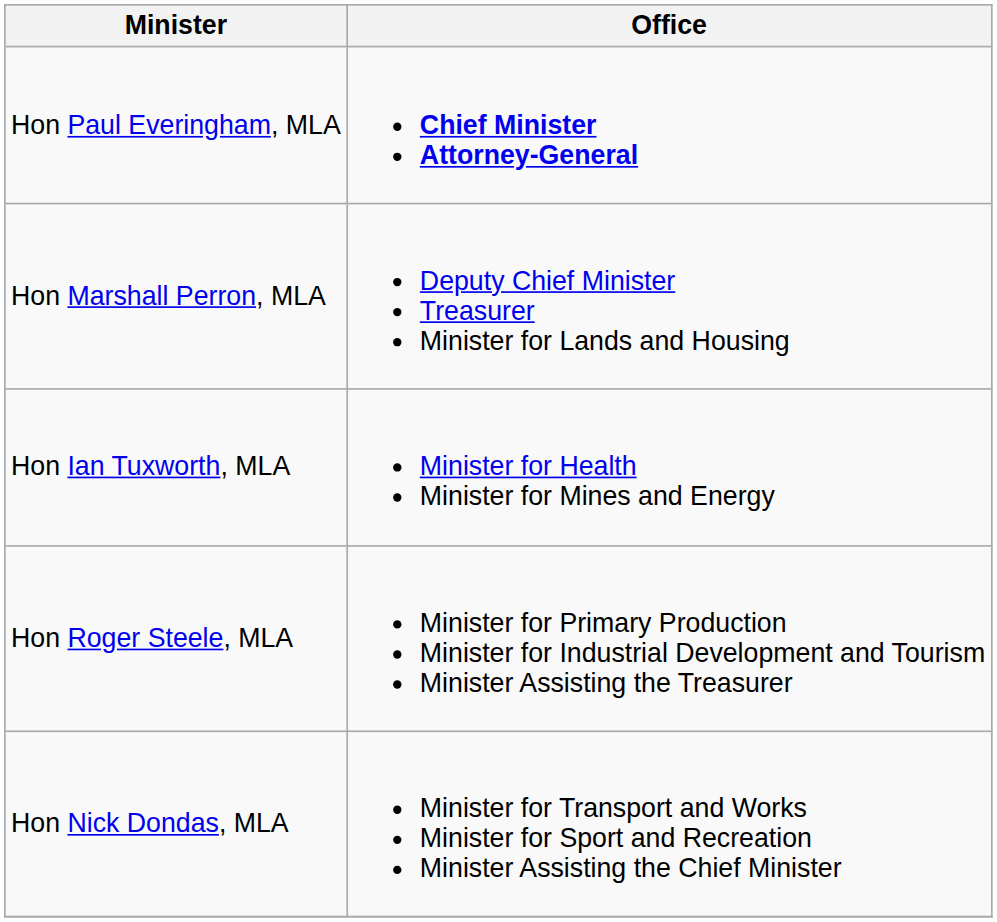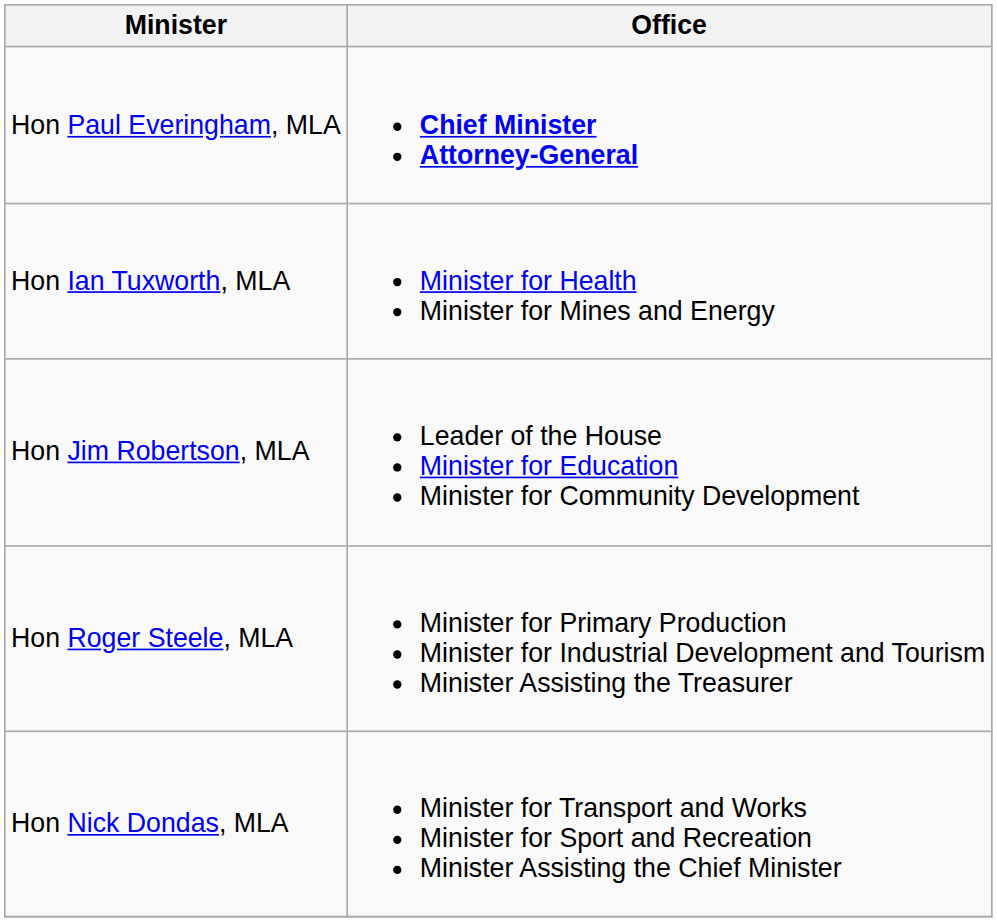 <table class="wikitable">
 <tr>
 <th>Minister</th>
 <th>Office</th>
 </tr>
 <tr>
 <td>Hon <a href='#'>Paul Everingham</a>, MLA</td>
 <td><strong><br><ul><li><a href='#'>Chief Minister</a></li><li><a href='#'>Attorney-General</a></li></ul></strong></td>
 </tr>
 <tr>
-<td>Hon <a href='#'>Marshall Perron</a>, MLA</td>
-<td><br><ul><li><a href='#'>Deputy Chief Minister</a></li><li><a href='#'>Treasurer</a></li><li>Minister for Lands and Housing</li></ul></td>
+<td>Hon <a href='#'>Ian Tuxworth</a>, MLA</td>
+<td><br><ul><li><a href='#'>Minister for Health</a></li><li>Minister for Mines and Energy</li></ul></td>
 </tr>
 <tr>
-<td>Hon <a href='#'>Ian Tuxworth</a>, MLA</td>
-<td><br><ul><li><a href='#'>Minister for Health</a></li><li>Minister for Mines and Energy</li></ul></td>
+<td>Hon <a href='#'>Jim Robertson</a>, MLA</td>
+<td><br><ul><li>Leader of the House</li><li><a href='#'>Minister for Education</a></li><li>Minister for Community Development</li></ul></td>
 </tr>
 <tr>
 <td>Hon <a href='#'>Roger Steele</a>, MLA</td>
 <td><br><ul><li>Minister for Primary Production</li><li>Minister for Industrial Development and Tourism</li><li>Minister Assisting the Treasurer</li></ul></td>
 </tr>
 <tr>
 <td>Hon <a href='#'>Nick Dondas</a>, MLA</td>
 <td><br><ul><li>Minister for Transport and Works</li><li>Minister for Sport and Recreation</li><li>Minister Assisting the Chief Minister</li></ul></td>
 </tr>
 <tr>
 </tr>
 </table>
